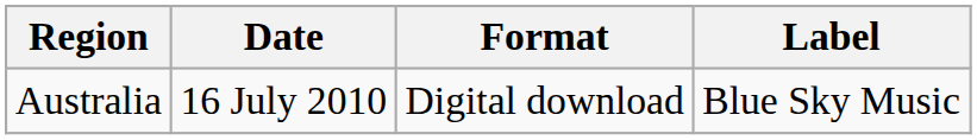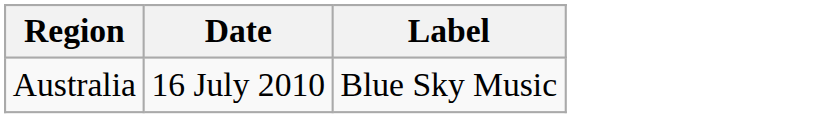 <table class=wikitable>
 <tr>
 <th scope="col">Region</th>
 <th scope="col">Date</th>
-<th scope="col">Format</th>
 <th scope="col">Label</th>
 </tr>
 <tr>
 <td>Australia</td>
 <td>16 July 2010</td>
-<td>Digital download</td>
 <td>Blue Sky Music</td>
 </tr>
 </table>
